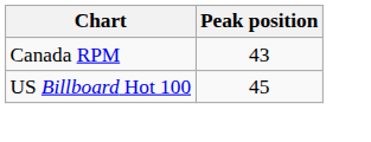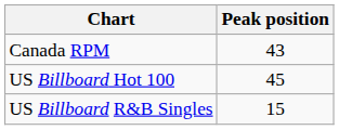 <table class="wikitable">
 <tr>
 <th>Chart</th>
 <th>Peak position</th>
 </tr>
 <tr>
 <td>Canada <a href='#'>RPM</a></td>
 <td align="center">43</td>
 </tr>
 <tr>
 <td>US <a href='#'><em>Billboard</em> Hot 100</a></td>
 <td align="center">45</td>
 </tr>
+<tr>
+<td>US <em><a href='#'>Billboard</a></em> <a href='#'>R&B Singles</a></td>
+<td align="center">15</td>
+</tr>
 </table>
